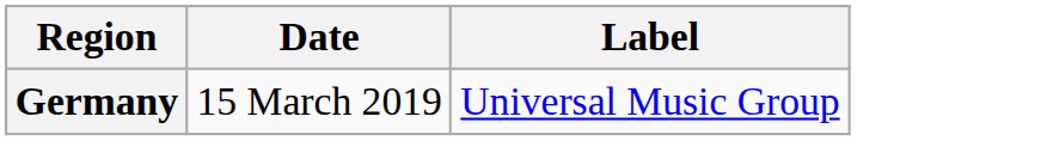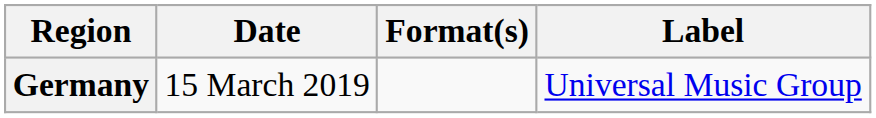 <table class="wikitable plainrowheaders">
 <tr>
 <th scope="col">Region</th>
 <th scope="col">Date</th>
+<th scope="col">Format(s)</th>
 <th scope="col">Label</th>
 </tr>
 <tr>
 <th scope="row">Germany</th>
 <td>15 March 2019</td>
+<td></td>
 <td><a href='#'>Universal Music Group</a></td>
 </tr>
 </table>
